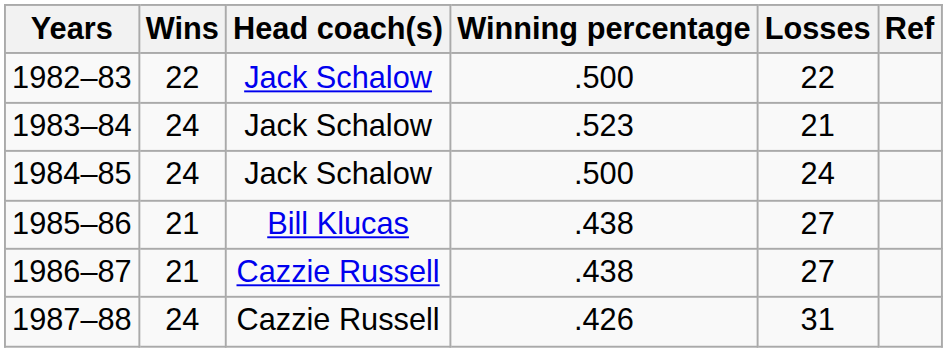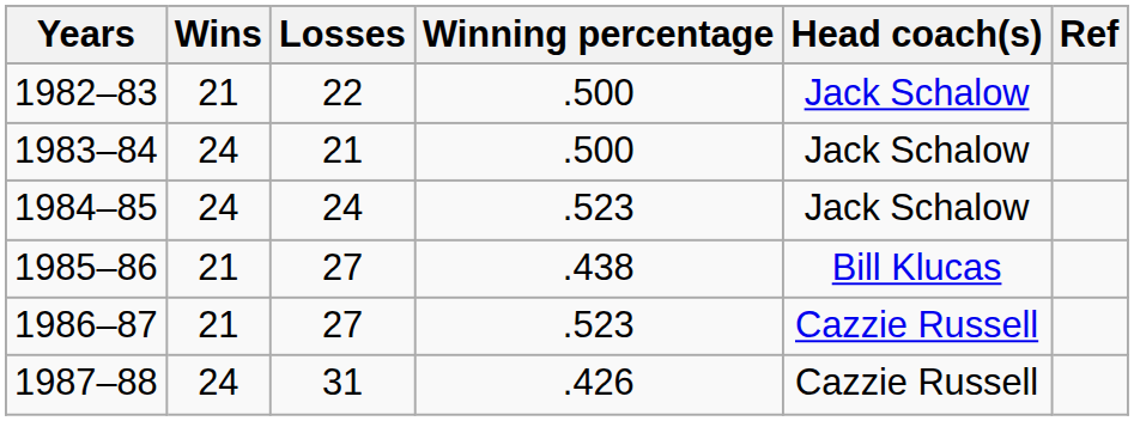 <table class="wikitable" style="text-align:center;">
 <tr>
 <th>Years</th>
 <th>Wins</th>
+<th>Losses</th>
+<th>Winning percentage</th>
 <th>Head coach(s)</th>
-<th>Winning percentage</th>
-<th>Losses</th>
 <th>Ref</th>
 </tr>
 <tr>
 <td>1982–83</td>
+<td>21</td>
 <td>22</td>
+<td>.500</td>
 <td><a href='#'>Jack Schalow</a></td>
-<td>.500</td>
-<td>22</td>
 <td></td>
 </tr>
 <tr>
 <td>1983–84</td>
 <td>24</td>
+<td>21</td>
+<td>.500</td>
 <td>Jack Schalow</td>
-<td>.523</td>
-<td>21</td>
 <td></td>
 </tr>
 <tr>
 <td>1984–85</td>
 <td>24</td>
+<td>24</td>
+<td>.523</td>
 <td>Jack Schalow</td>
-<td>.500</td>
-<td>24</td>
 <td></td>
 </tr>
 <tr>
 <td>1985–86</td>
 <td>21</td>
+<td>27</td>
+<td>.438</td>
 <td><a href='#'>Bill Klucas</a></td>
-<td>.438</td>
-<td>27</td>
 <td></td>
 </tr>
 <tr>
 <td>1986–87</td>
 <td>21</td>
+<td>27</td>
+<td>.523</td>
 <td><a href='#'>Cazzie Russell</a></td>
-<td>.438</td>
-<td>27</td>
 <td></td>
 </tr>
 <tr>
 <td>1987–88</td>
 <td>24</td>
+<td>31</td>
+<td>.426</td>
 <td>Cazzie Russell</td>
-<td>.426</td>
-<td>31</td>
 <td></td>
 </tr>
 </table>
